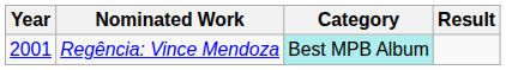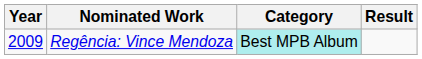 <table class="wikitable">
 <tr>
 <th>Year</th>
 <th>Nominated Work</th>
 <th>Category</th>
 <th>Result</th>
 </tr>
 <tr>
-<td><a href='#'>2001</a></td>
+<td><a href='#'>2009</a></td>
 <td><em><a href='#'>Regência: Vince Mendoza</a></em><br></td>
 <td style="background: paleturquoise;">Best MPB Album</td>
 <td></td>
 </tr>
 </table>
